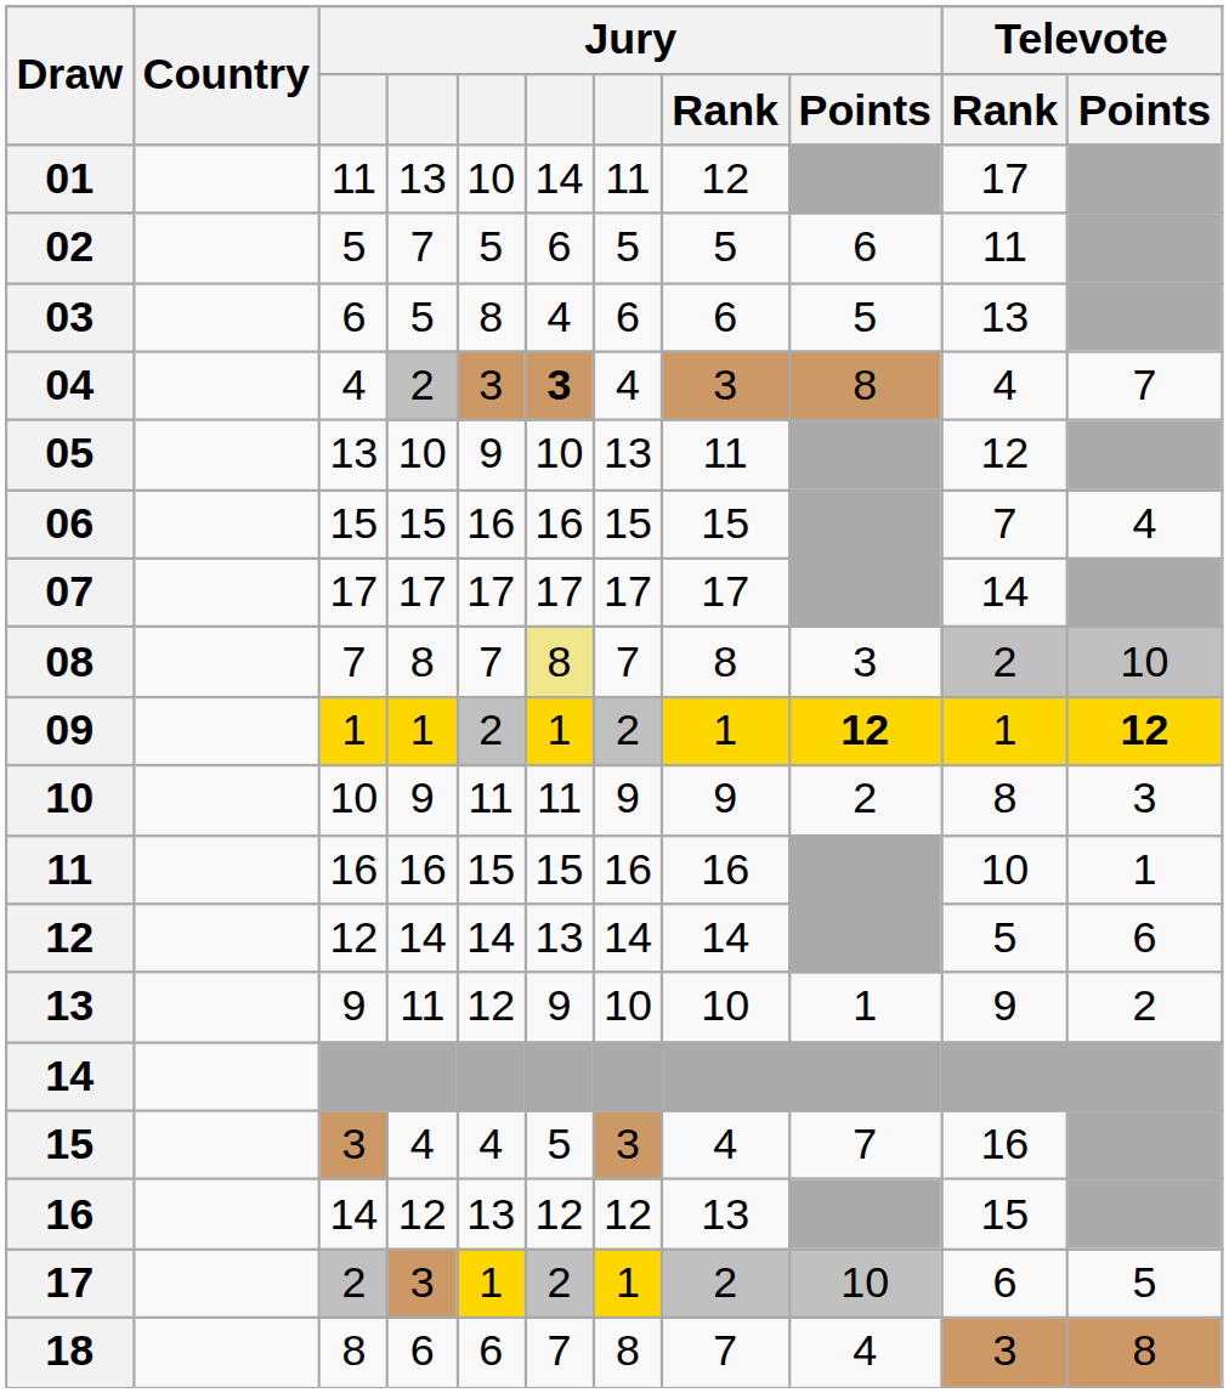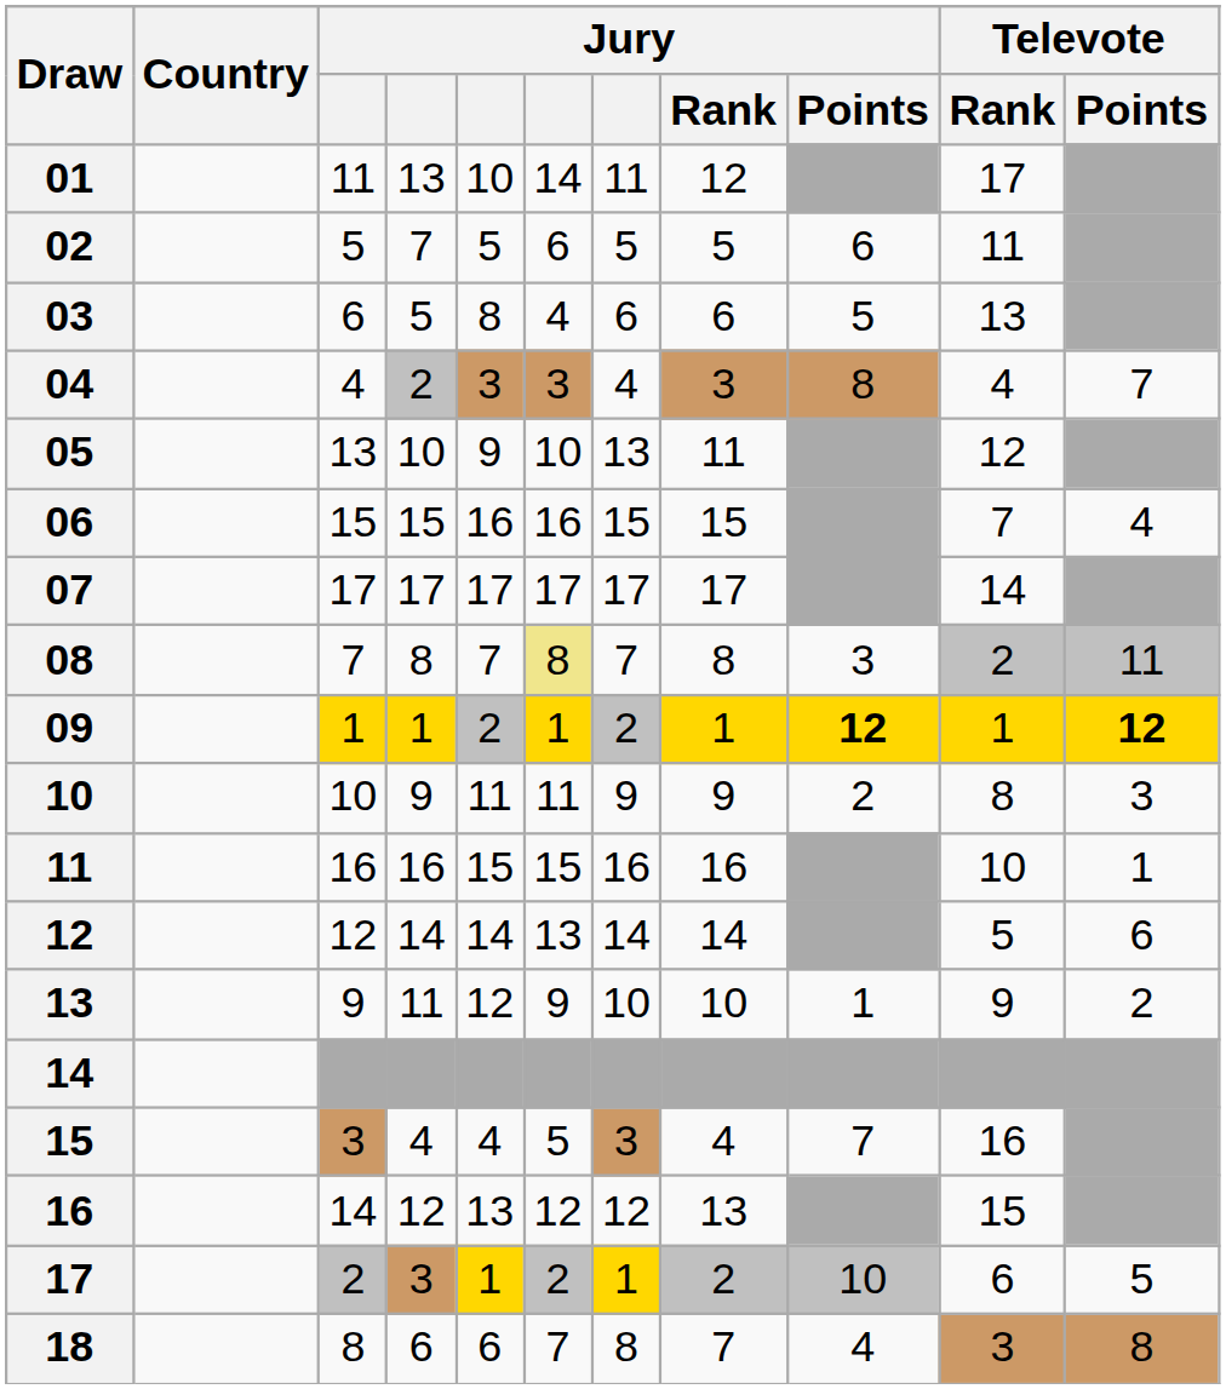 <table class="sortable wikitable collapsible plainrowheaders" style="text-align:center;">
 <tr>
 </tr>
 <tr>
 <th scope="col" rowspan="2">Draw</th>
 <th scope="col" rowspan="2">Country</th>
 <th scope="col" colspan="7">Jury</th>
 <th scope="col" colspan="2">Televote</th>
 </tr>
 <tr>
 <th scope="col"><small></small></th>
 <th scope="col"><small></small></th>
 <th scope="col"><small></small></th>
 <th scope="col"><small></small></th>
 <th scope="col"><small></small></th>
 <th scope="col">Rank</th>
 <th scope="col">Points</th>
 <th scope="col">Rank</th>
 <th scope="col">Points</th>
 </tr>
 <tr>
 <th scope="row" style="text-align:center;">01</th>
 <td style="text-align:left;"></td>
 <td>11</td>
 <td>13</td>
 <td>10</td>
 <td>14</td>
 <td>11</td>
 <td>12</td>
 <td style="background:#AAAAAA;"></td>
 <td>17</td>
 <td style="background:#AAAAAA;"></td>
 </tr>
 <tr>
 <th scope="row" style="text-align:center;">02</th>
 <td style="text-align:left;"></td>
 <td>5</td>
 <td>7</td>
 <td>5</td>
 <td>6</td>
 <td>5</td>
 <td>5</td>
 <td>6</td>
 <td>11</td>
 <td style="background:#AAAAAA;"></td>
 </tr>
 <tr>
 <th scope="row" style="text-align:center;">03</th>
 <td style="text-align:left;"></td>
 <td>6</td>
 <td>5</td>
 <td>8</td>
 <td>4</td>
 <td>6</td>
 <td>6</td>
 <td>5</td>
 <td>13</td>
 <td style="background:#AAAAAA;"></td>
 </tr>
 <tr>
 <th scope="row" style="text-align:center;">04</th>
 <td style="text-align:left;"></td>
 <td>4</td>
 <td style="background:silver;">2</td>
 <td style="background:#CC9966;">3</td>
-<td style="background:#CC9966;"><strong>3</strong></td>
+<td style="background:#CC9966;">3</td>
 <td>4</td>
 <td style="background:#CC9966;">3</td>
 <td style="background:#CC9966;">8</td>
 <td>4</td>
 <td>7</td>
 </tr>
 <tr>
 <th scope="row" style="text-align:center;">05</th>
 <td style="text-align:left;"></td>
 <td>13</td>
 <td>10</td>
 <td>9</td>
 <td>10</td>
 <td>13</td>
 <td>11</td>
 <td style="background:#AAAAAA;"></td>
 <td>12</td>
 <td style="background:#AAAAAA;"></td>
 </tr>
 <tr>
 <th scope="row" style="text-align:center;">06</th>
 <td style="text-align:left;"></td>
 <td>15</td>
 <td>15</td>
 <td>16</td>
 <td>16</td>
 <td>15</td>
 <td>15</td>
 <td style="background:#AAAAAA;"></td>
 <td>7</td>
 <td>4</td>
 </tr>
 <tr>
 <th scope="row" style="text-align:center;">07</th>
 <td style="text-align:left;"></td>
 <td>17</td>
 <td>17</td>
 <td>17</td>
 <td>17</td>
 <td>17</td>
 <td>17</td>
 <td style="background:#AAAAAA;"></td>
 <td>14</td>
 <td style="background:#AAAAAA;"></td>
 </tr>
 <tr>
 <th scope="row" style="text-align:center;">08</th>
 <td style="text-align:left;"></td>
 <td>7</td>
 <td>8</td>
 <td>7</td>
 <td style="background: khaki;">8</td>
 <td>7</td>
 <td>8</td>
 <td>3</td>
 <td style="background:silver;">2</td>
-<td style="background:silver;">10</td>
+<td style="background:silver;">11</td>
 </tr>
 <tr>
 <th scope="row" style="text-align:center;">09</th>
 <td style="text-align:left;"></td>
 <td style="background:gold;">1</td>
 <td style="background:gold;">1</td>
 <td style="background:silver;">2</td>
 <td style="background:gold;">1</td>
 <td style="background:silver;">2</td>
 <td style="background:gold;">1</td>
 <td style="background:gold;"><strong>12</strong></td>
 <td style="background:gold;">1</td>
 <td style="background:gold;"><strong>12</strong></td>
 </tr>
 <tr>
 <th scope="row" style="text-align:center;">10</th>
 <td style="text-align:left;"></td>
 <td>10</td>
 <td>9</td>
 <td>11</td>
 <td>11</td>
 <td>9</td>
 <td>9</td>
 <td>2</td>
 <td>8</td>
 <td>3</td>
 </tr>
 <tr>
 <th scope="row" style="text-align:center;">11</th>
 <td style="text-align:left;"></td>
 <td>16</td>
 <td>16</td>
 <td>15</td>
 <td>15</td>
 <td>16</td>
 <td>16</td>
 <td style="background:#AAAAAA;"></td>
 <td>10</td>
 <td>1</td>
 </tr>
 <tr>
 <th scope="row" style="text-align:center;">12</th>
 <td style="text-align:left;"></td>
 <td>12</td>
 <td>14</td>
 <td>14</td>
 <td>13</td>
 <td>14</td>
 <td>14</td>
 <td style="background:#AAAAAA;"></td>
 <td>5</td>
 <td>6</td>
 </tr>
 <tr>
 <th scope="row" style="text-align:center;">13</th>
 <td style="text-align:left;"></td>
 <td>9</td>
 <td>11</td>
 <td>12</td>
 <td>9</td>
 <td>10</td>
 <td>10</td>
 <td>1</td>
 <td>9</td>
 <td>2</td>
 </tr>
 <tr class="sortbottom">
 <th scope="row" style="text-align:center;">14</th>
 <td style="text-align:left;"></td>
 <td style="background:#AAAAAA;"></td>
 <td style="background:#AAAAAA;"></td>
 <td style="background:#AAAAAA;"></td>
 <td style="background:#AAAAAA;"></td>
 <td style="background:#AAAAAA;"></td>
 <td style="background:#AAAAAA;"></td>
 <td style="background:#AAAAAA;"></td>
 <td style="background:#AAAAAA;"></td>
 <td style="background:#AAAAAA;"></td>
 </tr>
 <tr>
 <th scope="row" style="text-align:center;">15</th>
 <td style="text-align:left;"></td>
 <td style="background:#CC9966;">3</td>
 <td>4</td>
 <td>4</td>
 <td>5</td>
 <td style="background:#CC9966;">3</td>
 <td>4</td>
 <td>7</td>
 <td>16</td>
 <td style="background:#AAAAAA;"></td>
 </tr>
 <tr>
 <th scope="row" style="text-align:center;">16</th>
 <td style="text-align:left;"></td>
 <td>14</td>
 <td>12</td>
 <td>13</td>
 <td>12</td>
 <td>12</td>
 <td>13</td>
 <td style="background:#AAAAAA;"></td>
 <td>15</td>
 <td style="background:#AAAAAA;"></td>
 </tr>
 <tr>
 <th scope="row" style="text-align:center;">17</th>
 <td style="text-align:left;"></td>
 <td style="background:silver;">2</td>
 <td style="background:#CC9966;">3</td>
 <td style="background:gold;">1</td>
 <td style="background:silver;">2</td>
 <td style="background:gold;">1</td>
 <td style="background:silver;">2</td>
 <td style="background:silver;">10</td>
 <td>6</td>
 <td>5</td>
 </tr>
 <tr>
 <th scope="row" style="text-align:center;">18</th>
 <td style="text-align:left;"></td>
 <td>8</td>
 <td>6</td>
 <td>6</td>
 <td>7</td>
 <td>8</td>
 <td>7</td>
 <td>4</td>
 <td style="background:#CC9966;">3</td>
 <td style="background:#CC9966;">8</td>
 </tr>
 </table>
